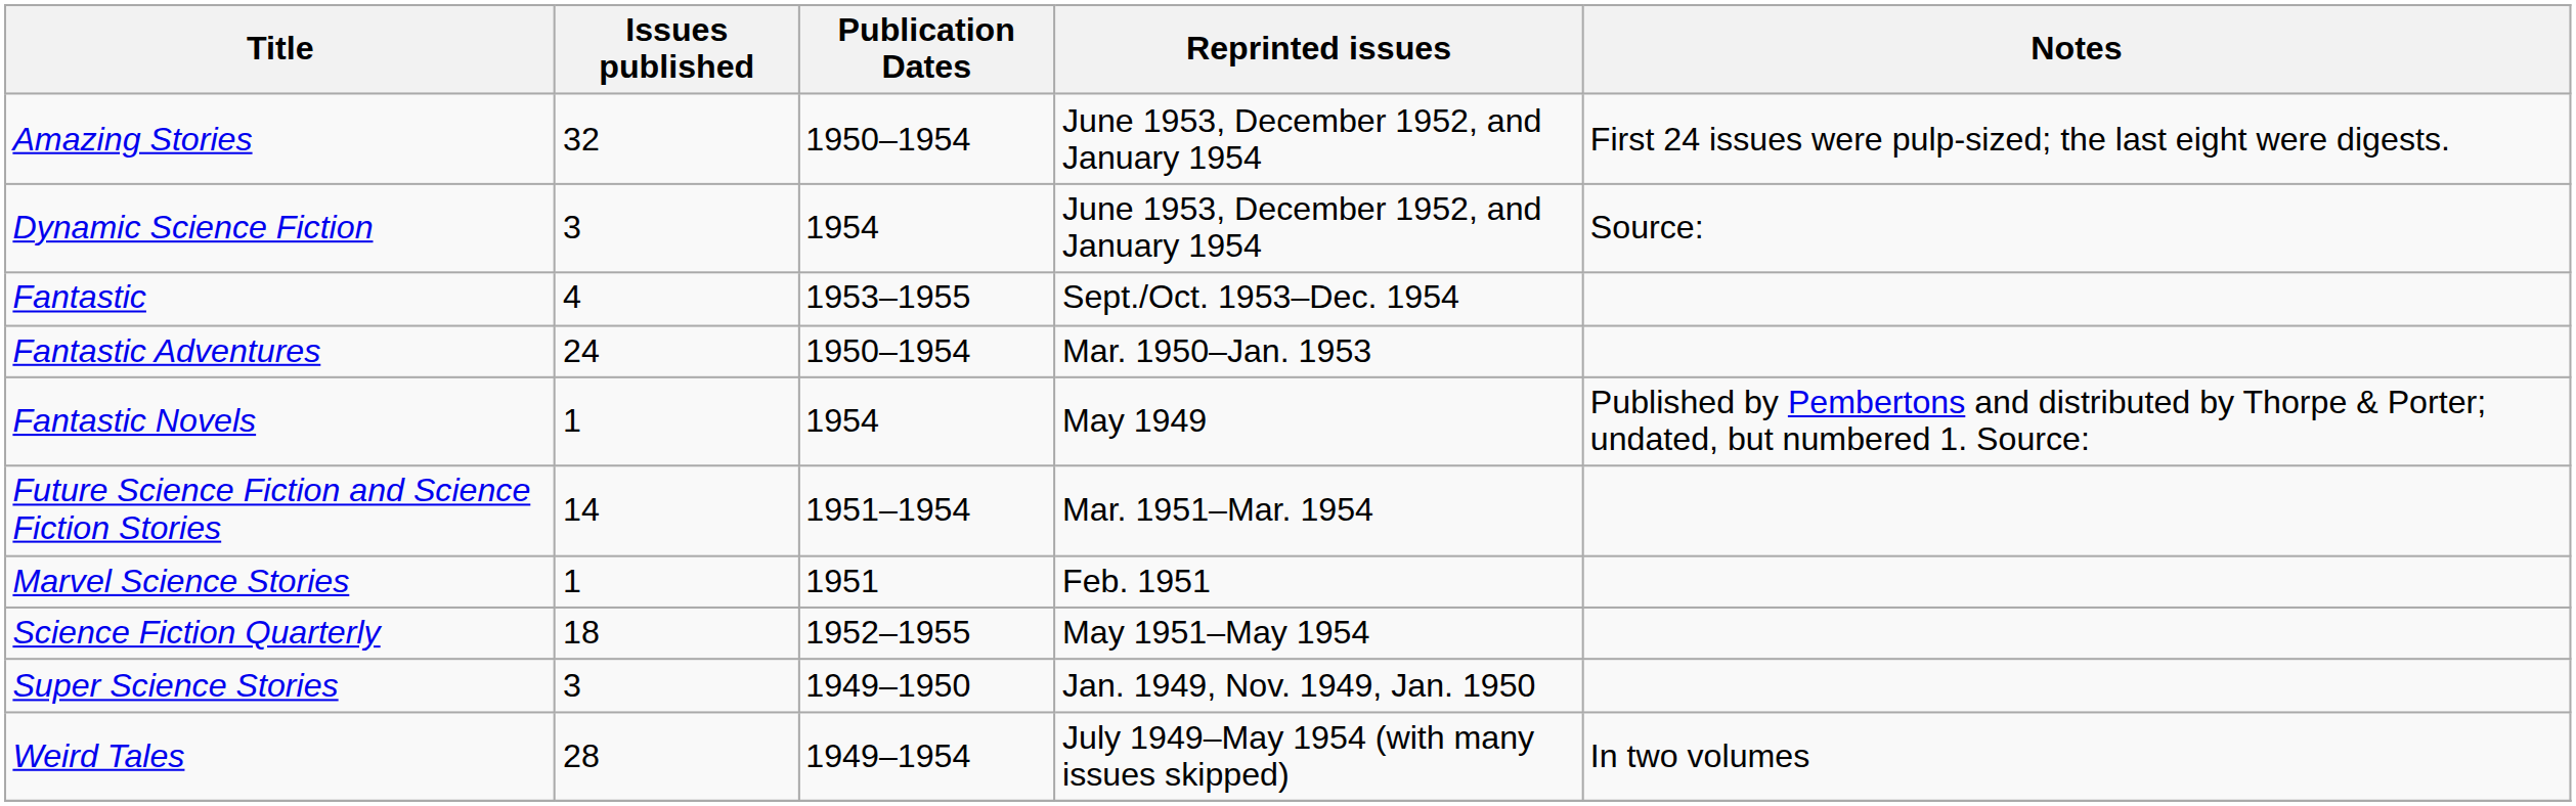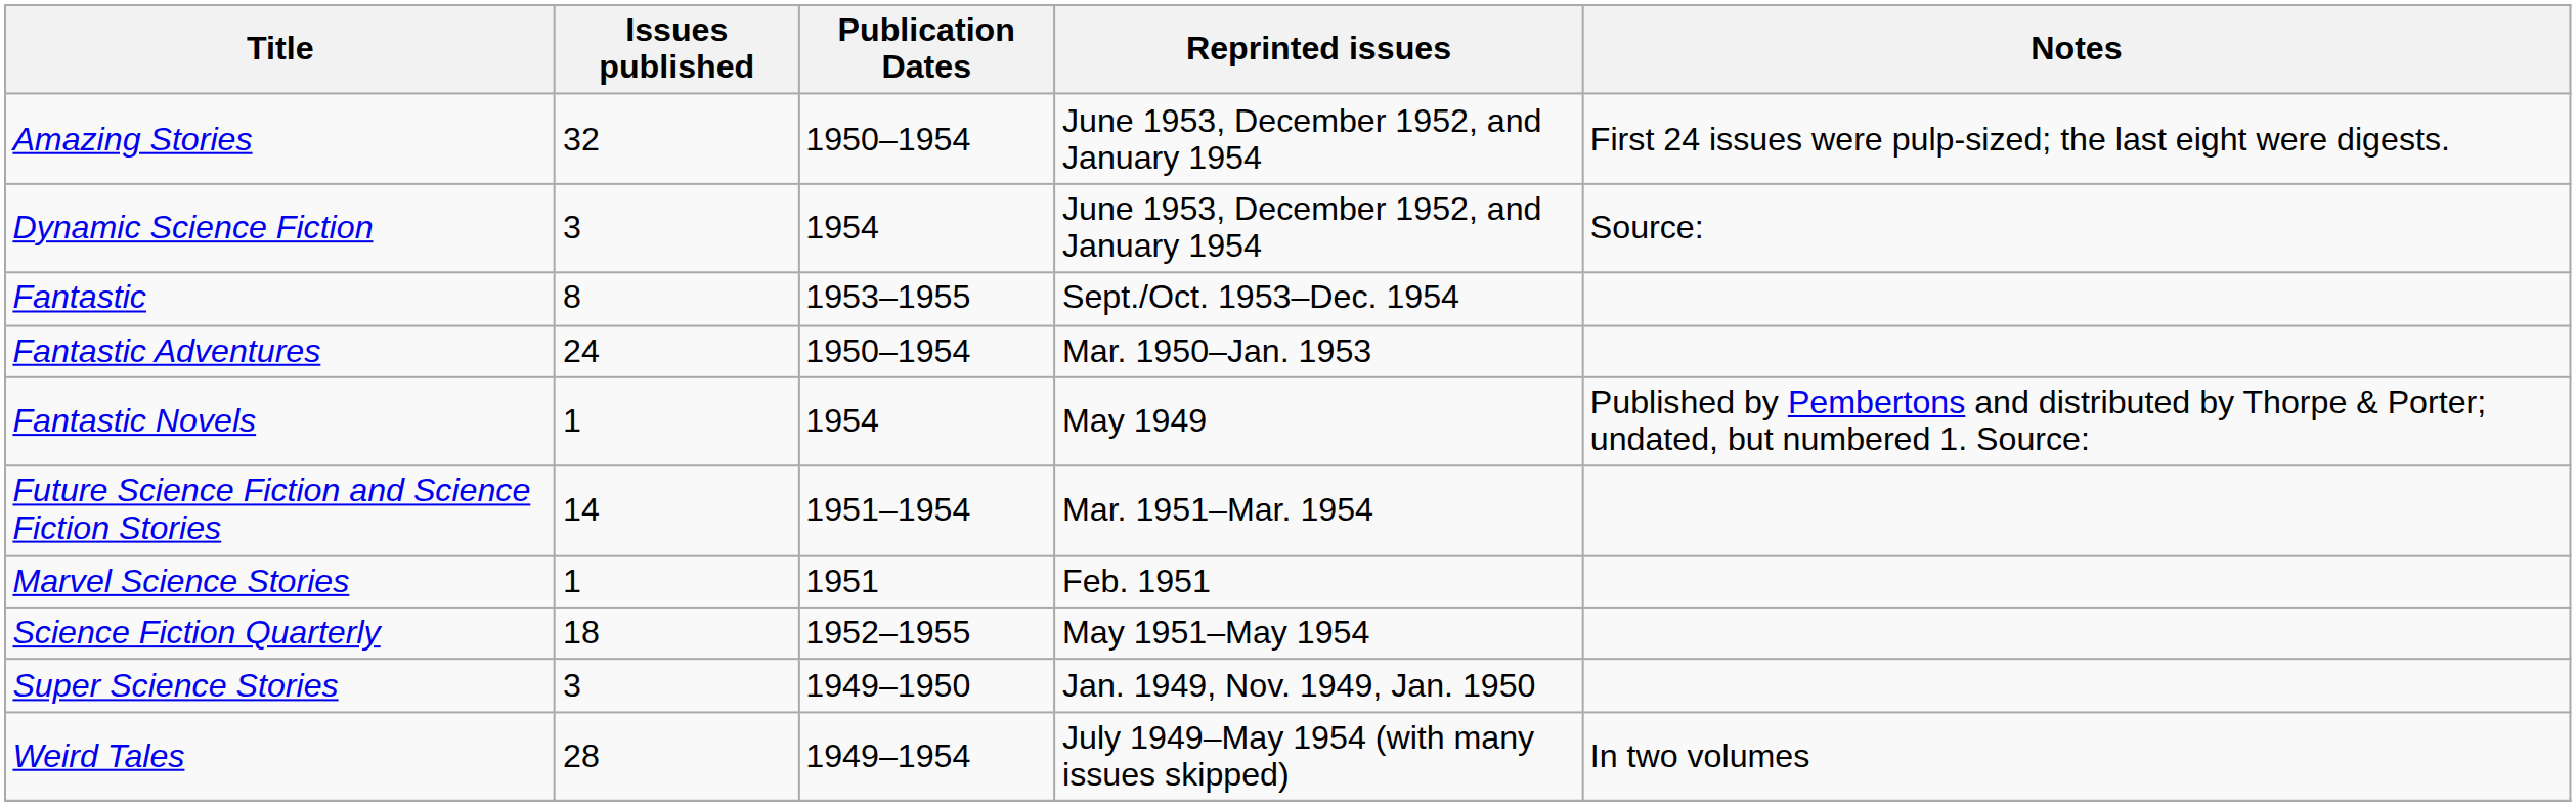 <table class="wikitable sortable">
 <tr>
 <th>Title</th>
 <th>Issues published</th>
 <th>Publication Dates</th>
 <th>Reprinted issues</th>
 <th>Notes</th>
 </tr>
 <tr>
 <td><em><a href='#'>Amazing Stories</a></em></td>
 <td>32</td>
 <td>1950–1954</td>
 <td>June 1953, December 1952, and January 1954</td>
 <td>First 24 issues were pulp-sized; the last eight were digests.</td>
 </tr>
 <tr>
 <td><em><a href='#'>Dynamic Science Fiction</a></em></td>
 <td>3</td>
 <td>1954</td>
 <td>June 1953, December 1952, and January 1954</td>
 <td>Source:</td>
 </tr>
 <tr>
 <td><em><a href='#'>Fantastic</a></em></td>
-<td>4</td>
+<td>8</td>
 <td>1953–1955</td>
 <td>Sept./Oct. 1953–Dec. 1954</td>
 <td></td>
 </tr>
 <tr>
 <td><em><a href='#'>Fantastic Adventures</a></em></td>
 <td>24</td>
 <td>1950–1954</td>
 <td>Mar. 1950–Jan. 1953</td>
 <td></td>
 </tr>
 <tr>
 <td><em><a href='#'>Fantastic Novels</a></em></td>
 <td>1</td>
 <td>1954</td>
 <td>May 1949</td>
 <td>Published by <a href='#'>Pembertons</a> and distributed by Thorpe & Porter; undated, but numbered 1. Source:</td>
 </tr>
 <tr>
 <td><em><a href='#'>Future Science Fiction and Science Fiction Stories</a></em></td>
 <td>14</td>
 <td>1951–1954</td>
 <td>Mar. 1951–Mar. 1954</td>
 <td></td>
 </tr>
 <tr>
 <td><em><a href='#'>Marvel Science Stories</a></em></td>
 <td>1</td>
 <td>1951</td>
 <td>Feb. 1951</td>
 <td></td>
 </tr>
 <tr>
 <td><em><a href='#'>Science Fiction Quarterly</a></em></td>
 <td>18</td>
 <td>1952–1955</td>
 <td>May 1951–May 1954</td>
 <td></td>
 </tr>
 <tr>
 <td><em><a href='#'>Super Science Stories</a></em></td>
 <td>3</td>
 <td>1949–1950</td>
 <td>Jan. 1949, Nov. 1949, Jan. 1950</td>
 <td></td>
 </tr>
 <tr>
 <td><em><a href='#'>Weird Tales</a></em></td>
 <td>28</td>
 <td>1949–1954</td>
 <td>July 1949–May 1954 (with many issues skipped)</td>
 <td>In two volumes</td>
 </tr>
 <tr>
 </tr>
 </table>
